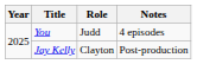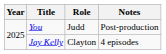 <table class="wikitable sortable" style="font-size:95%">
 <tr>
 <th>Year</th>
 <th>Title</th>
 <th>Role</th>
 <th>Notes</th>
 </tr>
 <tr>
 <td rowspan=2>2025</td>
 <td><a href='#'><em>You</em></a></td>
 <td>Judd</td>
-<td>4 episodes</td>
+<td>Post-production</td>
 </tr>
 <tr>
 <td><a href='#'><em>Jay Kelly</em></a></td>
 <td>Clayton</td>
-<td>Post-production</td>
+<td>4 episodes</td>
 </tr>
 </table>
